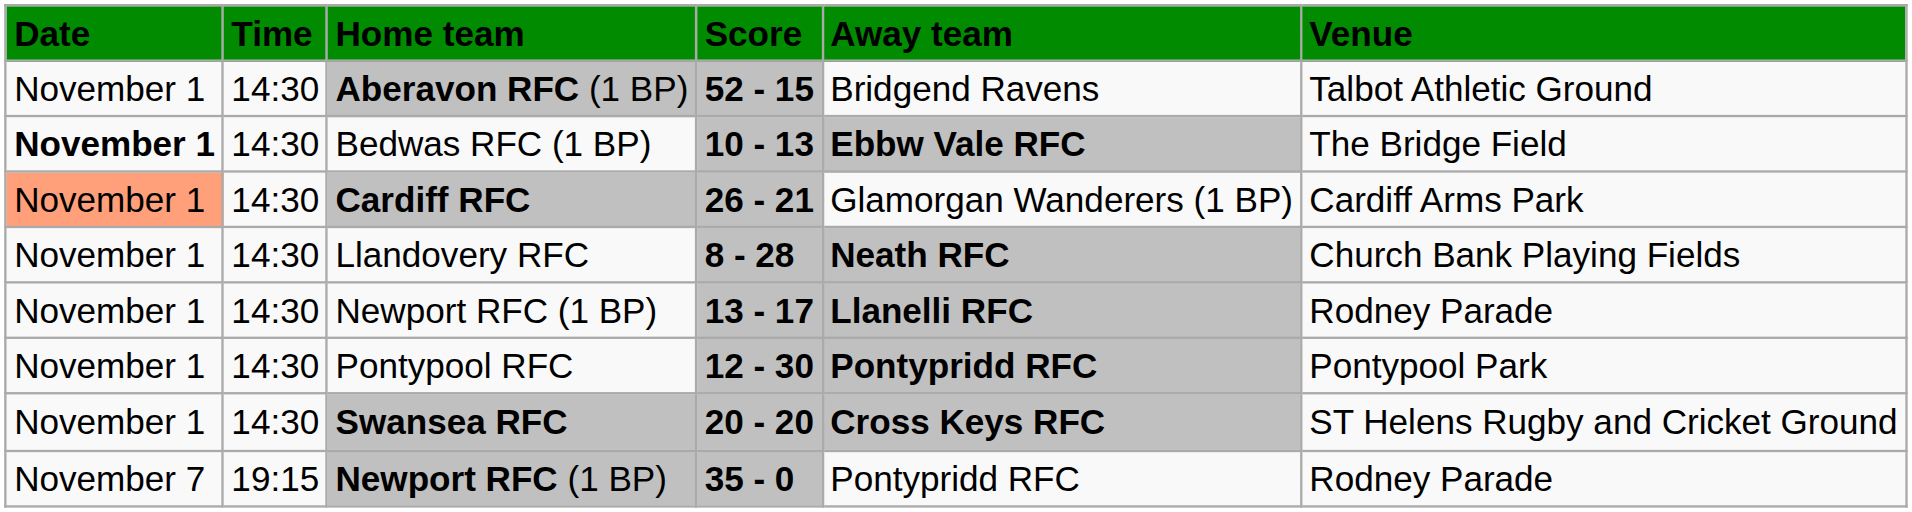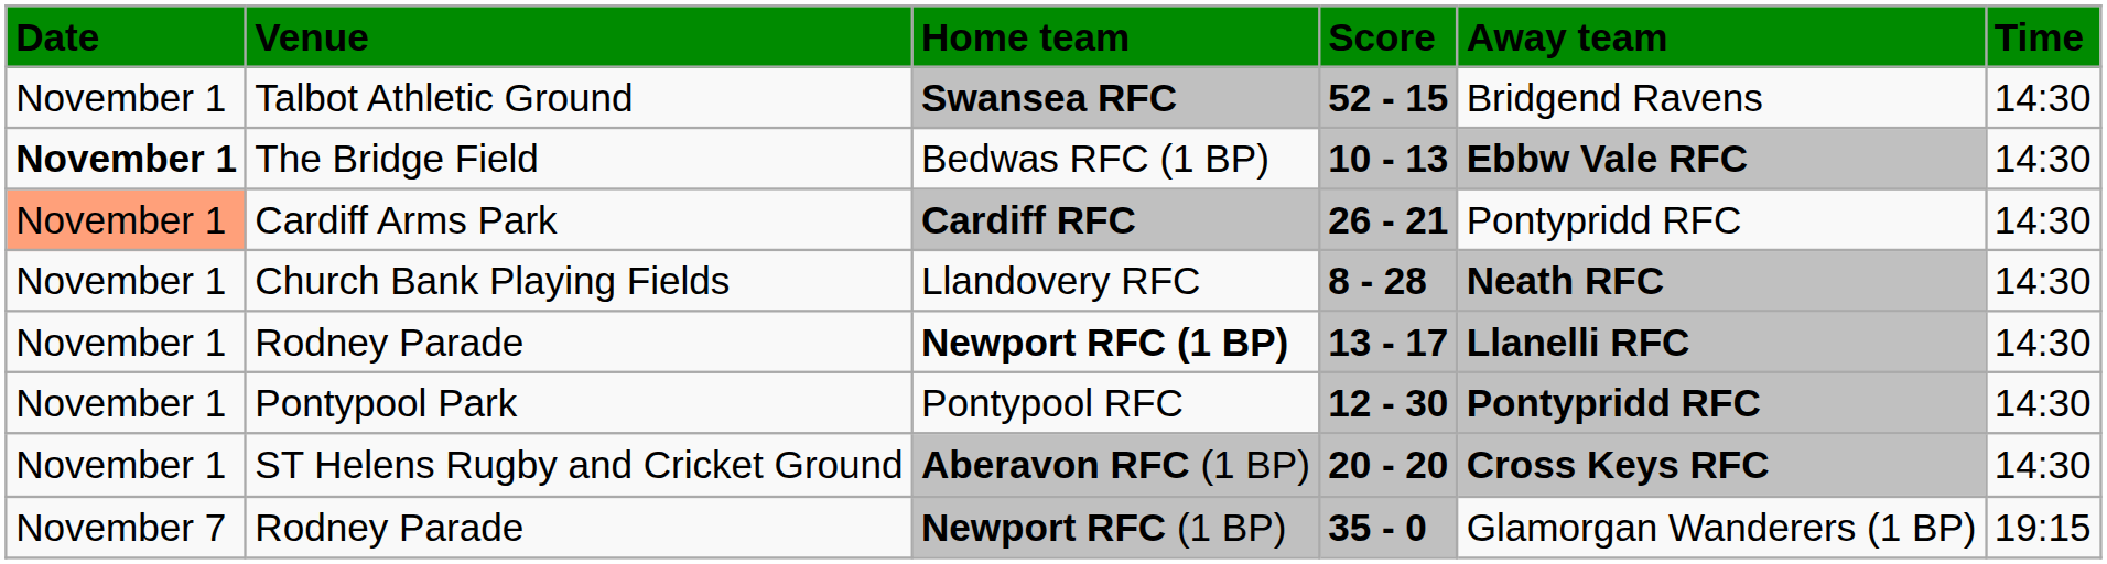 <table class="wikitable" style="margin:0.5em auto; font-size:95%">
 <tr bgcolor="#008B00">
 <td><strong>Date</strong></td>
-<td><strong>Time</strong></td>
+<td><strong>Venue</strong></td>
 <td><strong>Home team</strong></td>
 <td><strong>Score</strong></td>
 <td><strong>Away team</strong></td>
-<td><strong>Venue</strong></td>
+<td><strong>Time</strong></td>
 </tr>
 <tr>
 <td>November 1</td>
-<td>14:30</td>
-<td bgcolor="silver"><strong>Aberavon RFC</strong> (1 BP)</td>
+<td>Talbot Athletic Ground</td>
+<td bgcolor="silver"><strong>Swansea RFC</strong></td>
 <td bgcolor="silver"><strong>52 - 15</strong></td>
 <td>Bridgend Ravens</td>
-<td>Talbot Athletic Ground</td>
+<td>14:30</td>
 </tr>
 <tr>
 <td><strong>November 1</strong></td>
-<td>14:30</td>
+<td>The Bridge Field</td>
 <td>Bedwas RFC (1 BP)</td>
 <td bgcolor="silver"><strong>10 - 13</strong></td>
 <td bgcolor="silver"><strong>Ebbw Vale RFC</strong></td>
-<td>The Bridge Field</td>
+<td>14:30</td>
 </tr>
 <tr>
 <td style="background: lightsalmon;">November 1</td>
-<td>14:30</td>
+<td>Cardiff Arms Park</td>
 <td bgcolor="silver"><strong>Cardiff RFC</strong></td>
 <td bgcolor="silver"><strong>26 - 21</strong></td>
-<td>Glamorgan Wanderers (1 BP)</td>
-<td>Cardiff Arms Park</td>
+<td>Pontypridd RFC</td>
+<td>14:30</td>
 </tr>
 <tr>
 <td>November 1</td>
-<td>14:30</td>
+<td>Church Bank Playing Fields</td>
 <td>Llandovery RFC</td>
 <td bgcolor="silver"><strong>8 - 28</strong></td>
 <td bgcolor="silver"><strong>Neath RFC</strong></td>
-<td>Church Bank Playing Fields</td>
+<td>14:30</td>
 </tr>
 <tr>
 <td>November 1</td>
-<td>14:30</td>
-<td>Newport RFC (1 BP)</td>
+<td>Rodney Parade</td>
+<td><strong>Newport RFC (1 BP)</strong></td>
 <td bgcolor="silver"><strong>13 - 17</strong></td>
 <td bgcolor="silver"><strong>Llanelli RFC</strong></td>
-<td>Rodney Parade</td>
+<td>14:30</td>
 </tr>
 <tr>
 <td>November 1</td>
-<td>14:30</td>
+<td>Pontypool Park</td>
 <td>Pontypool RFC</td>
 <td bgcolor="silver"><strong>12 - 30</strong></td>
 <td bgcolor="silver"><strong>Pontypridd RFC</strong></td>
-<td>Pontypool Park</td>
+<td>14:30</td>
 </tr>
 <tr>
 <td>November 1</td>
-<td>14:30</td>
-<td bgcolor="silver"><strong>Swansea RFC</strong></td>
+<td>ST Helens Rugby and Cricket Ground</td>
+<td bgcolor="silver"><strong>Aberavon RFC</strong> (1 BP)</td>
 <td bgcolor="silver"><strong>20 - 20</strong></td>
 <td bgcolor="silver"><strong>Cross Keys RFC</strong></td>
-<td>ST Helens Rugby and Cricket Ground</td>
+<td>14:30</td>
 </tr>
 <tr>
 <td>November 7</td>
-<td>19:15</td>
+<td>Rodney Parade</td>
 <td bgcolor="silver"><strong>Newport RFC</strong> (1 BP)</td>
 <td bgcolor="silver"><strong>35 - 0</strong></td>
-<td>Pontypridd RFC</td>
-<td>Rodney Parade</td>
+<td>Glamorgan Wanderers (1 BP)</td>
+<td>19:15</td>
 </tr>
 </table>
